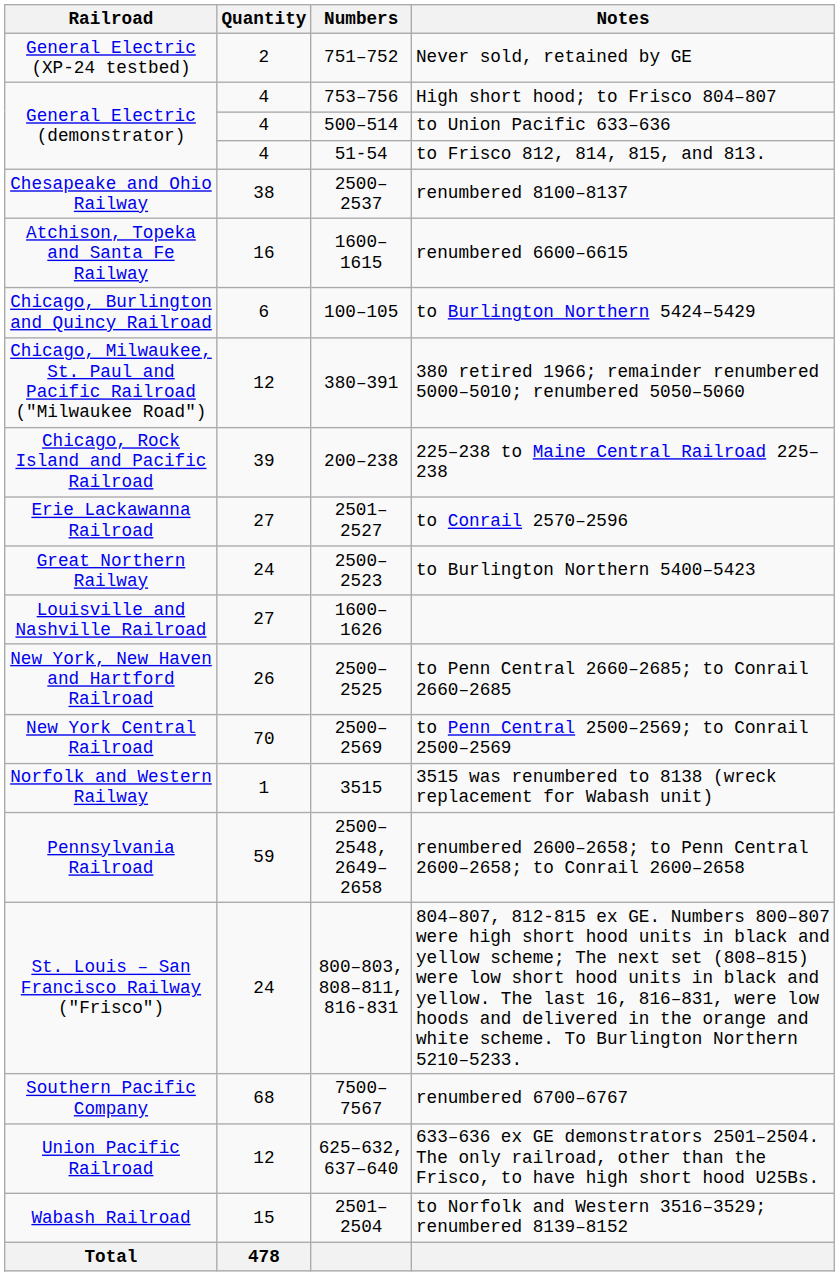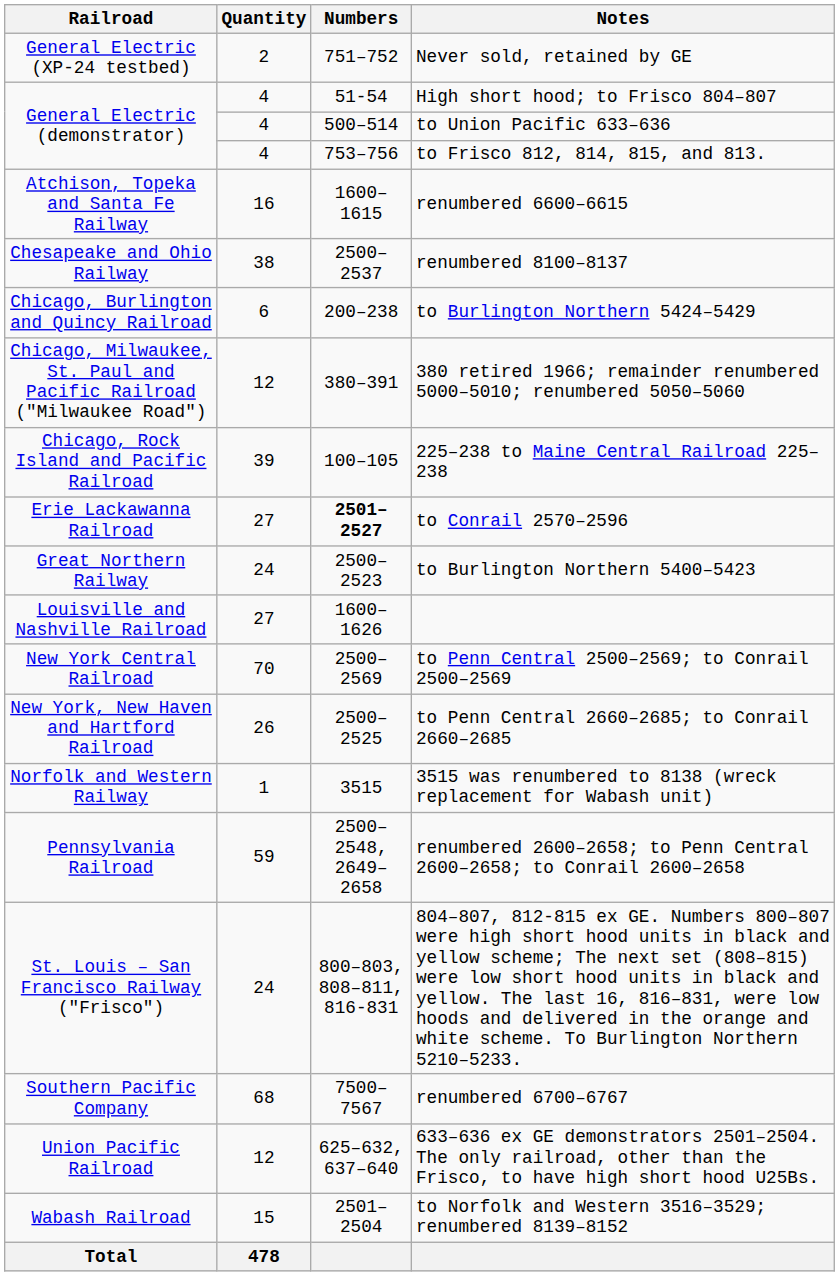 <table class="wikitable" style=text-align:center>
 <tr>
 <th>Railroad</th>
 <th>Quantity</th>
 <th>Numbers</th>
 <th>Notes</th>
 </tr>
 <tr>
 <td><a href='#'>General Electric</a> (XP-24 testbed)</td>
 <td>2</td>
 <td>751–752</td>
 <td align=left>Never sold, retained by GE</td>
 </tr>
 <tr align = "center">
 <td rowspan=3><a href='#'>General Electric</a> (demonstrator)</td>
 <td>4</td>
-<td>753–756</td>
+<td>51-54</td>
 <td align=left>High short hood; to Frisco 804–807</td>
 </tr>
 <tr>
 <td>4</td>
 <td>500–514</td>
 <td align=left>to Union Pacific 633–636</td>
 </tr>
 <tr>
 <td>4</td>
-<td>51-54</td>
+<td>753–756</td>
 <td align=left>to Frisco 812, 814, 815, and 813.</td>
+</tr>
+<tr align = "center">
+<td><a href='#'>Atchison, Topeka and Santa Fe Railway</a></td>
+<td>16</td>
+<td>1600–1615</td>
+<td align=left>renumbered 6600–6615</td>
 </tr>
 <tr align = "center">
 <td><a href='#'>Chesapeake and Ohio Railway</a></td>
 <td>38</td>
 <td>2500–2537</td>
 <td align=left>renumbered 8100–8137</td>
 </tr>
 <tr align = "center">
-<td><a href='#'>Atchison, Topeka and Santa Fe Railway</a></td>
-<td>16</td>
-<td>1600–1615</td>
-<td align=left>renumbered 6600–6615</td>
-</tr>
-<tr align = "center">
 <td><a href='#'>Chicago, Burlington and Quincy Railroad</a></td>
 <td>6</td>
-<td>100–105</td>
+<td>200–238</td>
 <td align=left>to <a href='#'>Burlington Northern</a> 5424–5429</td>
 </tr>
 <tr align = "center">
 <td><a href='#'>Chicago, Milwaukee, St. Paul and Pacific Railroad</a> ("Milwaukee Road")</td>
 <td>12</td>
 <td>380–391</td>
 <td align=left>380 retired 1966; remainder renumbered 5000–5010; renumbered 5050–5060</td>
 </tr>
 <tr align = "center">
 <td><a href='#'>Chicago, Rock Island and Pacific Railroad</a></td>
 <td>39</td>
-<td>200–238</td>
+<td>100–105</td>
 <td align=left>225–238 to <a href='#'>Maine Central Railroad</a> 225–238</td>
 </tr>
 <tr align = "center">
 <td><a href='#'>Erie Lackawanna Railroad</a></td>
 <td>27</td>
-<td>2501–2527</td>
+<td><strong>2501–2527</strong></td>
 <td align=left>to <a href='#'>Conrail</a> 2570–2596</td>
 </tr>
 <tr align = "center">
 <td><a href='#'>Great Northern Railway</a></td>
 <td>24</td>
 <td>2500–2523</td>
 <td align=left>to Burlington Northern 5400–5423</td>
 </tr>
 <tr align = "center">
 <td><a href='#'>Louisville and Nashville Railroad</a></td>
 <td>27</td>
 <td>1600–1626</td>
 <td align=left></td>
 </tr>
 <tr align = "center">
+<td><a href='#'>New York Central Railroad</a></td>
+<td>70</td>
+<td>2500–2569</td>
+<td align=left>to <a href='#'>Penn Central</a> 2500–2569; to Conrail 2500–2569</td>
+</tr>
+<tr align = "center">
 <td><a href='#'>New York, New Haven and Hartford Railroad</a></td>
 <td>26</td>
 <td>2500–2525</td>
 <td align=left>to Penn Central 2660–2685; to Conrail 2660–2685</td>
-</tr>
-<tr align = "center">
-<td><a href='#'>New York Central Railroad</a></td>
-<td>70</td>
-<td>2500–2569</td>
-<td align=left>to <a href='#'>Penn Central</a> 2500–2569; to Conrail 2500–2569</td>
 </tr>
 <tr align = "center">
 <td><a href='#'>Norfolk and Western Railway</a></td>
 <td>1</td>
 <td>3515</td>
 <td align=left>3515 was renumbered to 8138 (wreck replacement for Wabash unit)</td>
 </tr>
 <tr align = "center">
 <td><a href='#'>Pennsylvania Railroad</a></td>
 <td>59</td>
 <td>2500–2548, 2649–2658</td>
 <td align=left>renumbered 2600–2658; to Penn Central 2600–2658; to Conrail 2600–2658</td>
 </tr>
 <tr align = "center">
 <td><a href='#'>St. Louis – San Francisco Railway</a> ("Frisco")</td>
 <td>24</td>
 <td>800–803, 808–811, 816-831</td>
 <td align=left>804–807, 812-815 ex GE. Numbers 800–807 were high short hood units in black and yellow scheme; The next set (808–815) were low short hood units in black and yellow. The last 16, 816–831, were low hoods and delivered in the orange and white scheme. To Burlington Northern 5210–5233.</td>
 </tr>
 <tr align = "center">
 <td><a href='#'>Southern Pacific Company</a></td>
 <td>68</td>
 <td>7500–7567</td>
 <td align=left>renumbered 6700–6767</td>
 </tr>
 <tr align = "center">
 <td><a href='#'>Union Pacific Railroad</a></td>
 <td>12</td>
 <td>625–632, 637–640</td>
 <td align=left>633–636 ex GE demonstrators 2501–2504. The only railroad, other than the Frisco, to have high short hood U25Bs.</td>
 </tr>
 <tr align = "center">
 <td><a href='#'>Wabash Railroad</a></td>
 <td>15</td>
 <td>2501–2504</td>
 <td align=left>to Norfolk and Western 3516–3529; renumbered 8139–8152</td>
 </tr>
 <tr>
 <th>Total</th>
 <th>478</th>
 <th></th>
 <th></th>
 </tr>
 </table>
